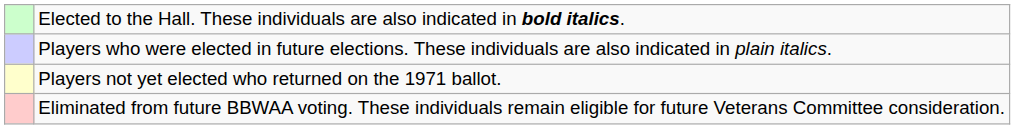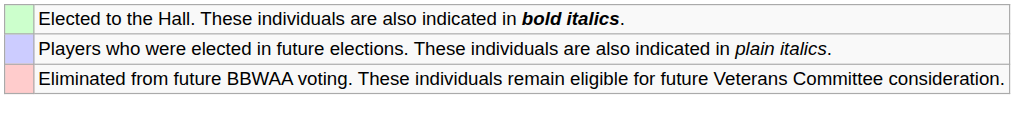 <table class="wikitable">
 <tr>
 <td bgcolor="#ccffcc">    </td>
 <td>Elected to the Hall. These individuals are also indicated in <strong><em>bold italics</em></strong>.</td>
 </tr>
 <tr>
 <td bgcolor="#ccccff">    </td>
 <td>Players who were elected in future elections. These individuals are also indicated in <em>plain italics</em>.</td>
 </tr>
 <tr>
-<td bgcolor="#ffffcc">    </td>
-<td>Players not yet elected who returned on the 1971 ballot.</td>
-</tr>
-<tr>
 <td bgcolor="#ffcccc">    </td>
 <td>Eliminated from future BBWAA voting. These individuals remain eligible for future Veterans Committee consideration.</td>
 </tr>
 </table>
